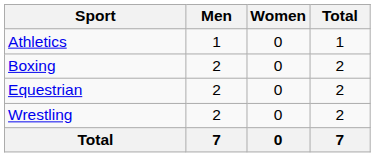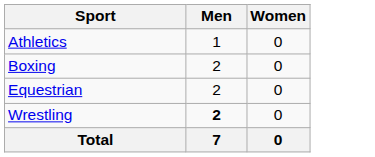 <table class="wikitable sortable" style="text-align:center;">
 <tr>
 <th width=180>Sport</th>
 <th width=55>Men</th>
 <th width=55>Women</th>
-<th width=55>Total</th>
 </tr>
 <tr>
 <td align=left><a href='#'>Athletics</a></td>
 <td>1</td>
 <td>0</td>
-<td>1</td>
 </tr>
 <tr>
 <td align=left><a href='#'>Boxing</a></td>
 <td>2</td>
 <td>0</td>
-<td>2</td>
 </tr>
 <tr>
 <td align=left><a href='#'>Equestrian</a></td>
 <td>2</td>
 <td>0</td>
-<td>2</td>
 </tr>
 <tr>
 <td align=left><a href='#'>Wrestling</a></td>
-<td>2</td>
+<td><strong>2</strong></td>
 <td>0</td>
-<td>2</td>
 </tr>
 <tr>
 <th>Total</th>
 <th>7</th>
 <th>0</th>
-<th>7</th>
 </tr>
 </table>
